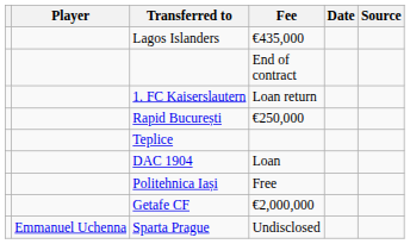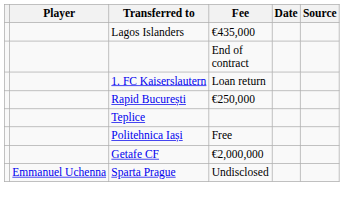 <table class="wikitable plainrowheaders sortable">
 <tr>
 <th></th>
 <th scope="col">Player</th>
 <th>Transferred to</th>
 <th style="width: 80px;">Fee</th>
 <th scope="col">Date</th>
 <th scope="col">Source</th>
 </tr>
 <tr>
 <td align="center"></td>
 <td></td>
 <td> Lagos Islanders</td>
 <td>€435,000</td>
 <td></td>
 <td></td>
 </tr>
 <tr>
 <td align="center"></td>
 <td></td>
 <td></td>
 <td>End of contract</td>
 <td></td>
 <td></td>
 </tr>
 <tr>
 <td align="center"></td>
 <td></td>
 <td> <a href='#'>1. FC Kaiserslautern</a></td>
 <td>Loan return</td>
 <td></td>
 <td></td>
 </tr>
 <tr>
 <td align="center"></td>
 <td> </td>
 <td> <a href='#'>Rapid București</a></td>
 <td>€250,000</td>
 <td></td>
 <td></td>
 </tr>
 <tr>
 <td align="center"></td>
 <td></td>
 <td> <a href='#'>Teplice</a></td>
 <td></td>
 <td></td>
 <td></td>
 </tr>
 <tr>
 <td align="center"></td>
 <td> </td>
-<td> <a href='#'>DAC 1904</a></td>
-<td>Loan</td>
-<td></td>
-<td></td>
-</tr>
-<tr>
-<td align="center"></td>
-<td> </td>
 <td> <a href='#'>Politehnica Iași</a></td>
 <td>Free</td>
 <td></td>
 <td></td>
 </tr>
 <tr>
 <td align="center"></td>
 <td> </td>
 <td> <a href='#'>Getafe CF</a></td>
 <td>€2,000,000</td>
 <td></td>
 <td></td>
 </tr>
 <tr>
 <td align="center"></td>
 <td> <a href='#'>Emmanuel Uchenna</a></td>
 <td> <a href='#'>Sparta Prague</a></td>
 <td>Undisclosed</td>
 <td></td>
 <td></td>
 </tr>
 </table>
